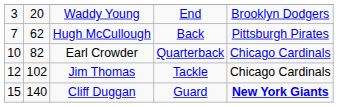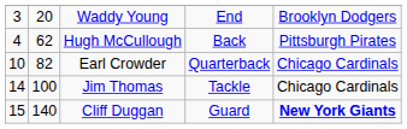 <table class="wikitable" style="text-align:center;">
 <tr>
 </tr>
 <tr>
 <td>3</td>
 <td>20</td>
 <td><a href='#'>Waddy Young</a></td>
 <td><a href='#'>End</a></td>
 <td><a href='#'>Brooklyn Dodgers</a></td>
 </tr>
 <tr>
-<td>7</td>
+<td>4</td>
 <td>62</td>
 <td><a href='#'>Hugh McCullough</a></td>
 <td><a href='#'>Back</a></td>
 <td><a href='#'>Pittsburgh Pirates</a></td>
 </tr>
 <tr>
 <td>10</td>
 <td>82</td>
 <td>Earl Crowder</td>
 <td><a href='#'>Quarterback</a></td>
 <td><a href='#'>Chicago Cardinals</a></td>
 </tr>
 <tr>
-<td>12</td>
-<td>102</td>
+<td>14</td>
+<td>100</td>
 <td><a href='#'>Jim Thomas</a></td>
 <td><a href='#'>Tackle</a></td>
 <td>Chicago Cardinals</td>
 </tr>
 <tr>
 <td>15</td>
 <td>140</td>
 <td><a href='#'>Cliff Duggan</a></td>
 <td><a href='#'>Guard</a></td>
 <td><strong><a href='#'>New York Giants</a></strong></td>
 </tr>
 </table>
